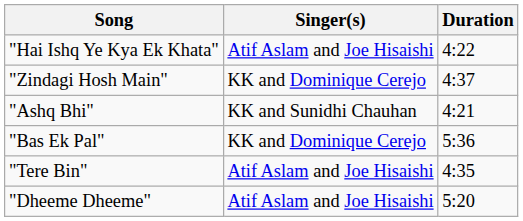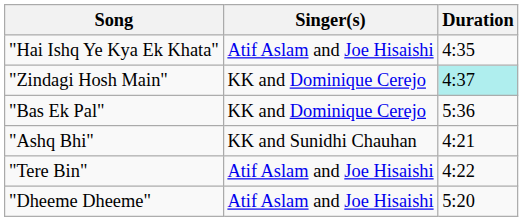 <table class="wikitable tracklist" style="font-size:95%;">
 <tr>
 <th>Song</th>
 <th>Singer(s)</th>
 <th>Duration</th>
 </tr>
 <tr>
 <td>"Hai Ishq Ye Kya Ek Khata"</td>
 <td><a href='#'>Atif Aslam</a> and <a href='#'>Joe Hisaishi</a></td>
-<td>4:22</td>
+<td>4:35</td>
 </tr>
 <tr>
 <td>"Zindagi Hosh Main"</td>
 <td>KK and <a href='#'>Dominique Cerejo</a></td>
-<td>4:37</td>
+<td style="background: paleturquoise;">4:37</td>
+</tr>
+<tr>
+<td>"Bas Ek Pal"</td>
+<td>KK and <a href='#'>Dominique Cerejo</a></td>
+<td>5:36</td>
 </tr>
 <tr>
 <td>"Ashq Bhi"</td>
 <td>KK and Sunidhi Chauhan</td>
 <td>4:21</td>
 </tr>
 <tr>
-<td>"Bas Ek Pal"</td>
-<td>KK and <a href='#'>Dominique Cerejo</a></td>
-<td>5:36</td>
-</tr>
-<tr>
 <td>"Tere Bin"</td>
 <td><a href='#'>Atif Aslam</a> and <a href='#'>Joe Hisaishi</a></td>
-<td>4:35</td>
+<td>4:22</td>
 </tr>
 <tr>
 <td>"Dheeme Dheeme"</td>
 <td><a href='#'>Atif Aslam</a> and <a href='#'>Joe Hisaishi</a></td>
 <td>5:20</td>
 </tr>
 </table>
